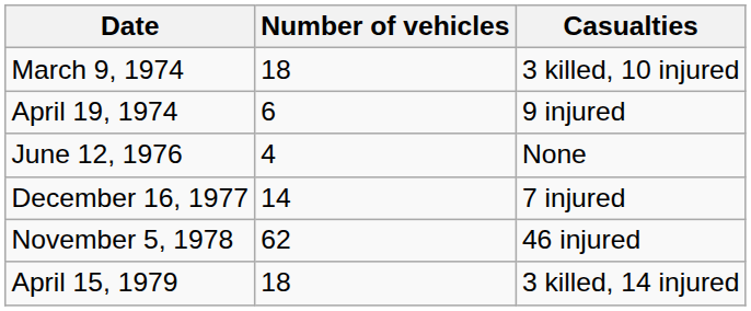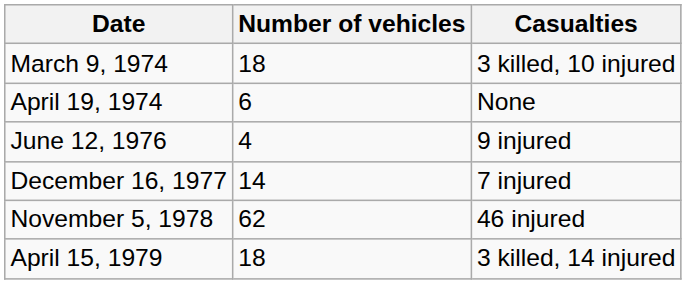 <table class="wikitable">
 <tr>
 <th>Date</th>
 <th>Number of vehicles</th>
 <th>Casualties</th>
 </tr>
 <tr>
 <td>March 9, 1974</td>
 <td>18</td>
 <td>3 killed, 10 injured</td>
 </tr>
 <tr>
 <td>April 19, 1974</td>
 <td>6</td>
-<td>9 injured</td>
+<td>None</td>
 </tr>
 <tr>
 <td>June 12, 1976</td>
 <td>4</td>
-<td>None</td>
+<td>9 injured</td>
 </tr>
 <tr>
 <td>December 16, 1977</td>
 <td>14</td>
 <td>7 injured</td>
 </tr>
 <tr>
 <td>November 5, 1978</td>
 <td>62</td>
 <td>46 injured</td>
 </tr>
 <tr>
 <td>April 15, 1979</td>
 <td>18</td>
 <td>3 killed, 14 injured</td>
 </tr>
 </table>
